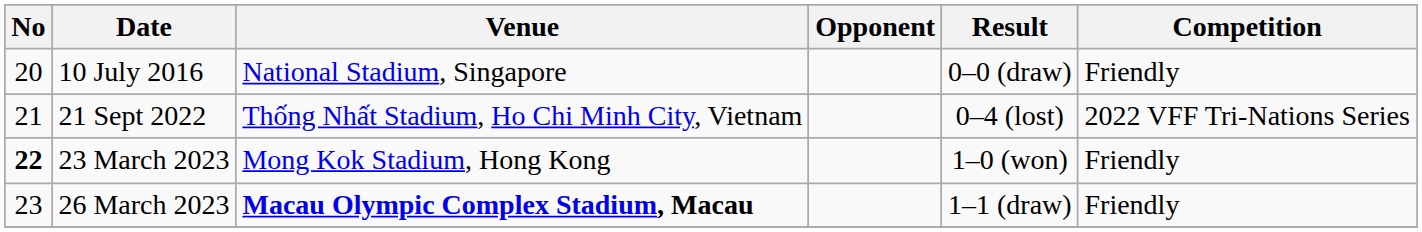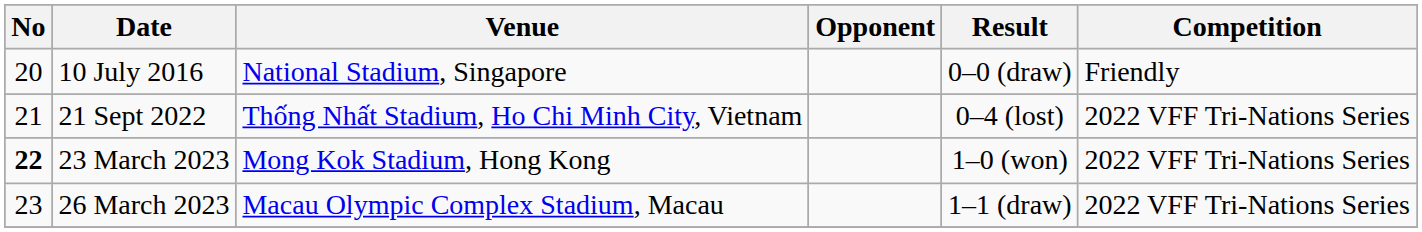 <table class="wikitable">
 <tr>
 <th>No</th>
 <th>Date</th>
 <th>Venue</th>
 <th>Opponent</th>
 <th>Result</th>
 <th>Competition</th>
 </tr>
 <tr>
 <td align=center>20</td>
 <td>10 July 2016</td>
 <td><a href='#'>National Stadium</a>, Singapore</td>
 <td></td>
 <td align=center>0–0 (draw)</td>
 <td>Friendly</td>
 </tr>
 <tr>
 <td align=center>21</td>
 <td>21 Sept 2022</td>
 <td><a href='#'>Thống Nhất Stadium</a>, <a href='#'>Ho Chi Minh City</a>, Vietnam</td>
 <td></td>
 <td align=center>0–4  (lost)</td>
 <td>2022 VFF Tri-Nations Series</td>
 </tr>
 <tr>
 <td align=center><strong>22</strong></td>
 <td>23 March 2023</td>
 <td><a href='#'>Mong Kok Stadium</a>, Hong Kong</td>
 <td></td>
 <td align=center>1–0 (won)</td>
-<td>Friendly</td>
+<td>2022 VFF Tri-Nations Series</td>
 </tr>
 <tr>
 <td align=center>23</td>
 <td>26 March 2023</td>
-<td><strong><a href='#'>Macau Olympic Complex Stadium</a>, Macau</strong></td>
+<td><a href='#'>Macau Olympic Complex Stadium</a>, Macau</td>
 <td></td>
 <td align=center>1–1 (draw)</td>
-<td>Friendly</td>
+<td>2022 VFF Tri-Nations Series</td>
 </tr>
 <tr>
 </tr>
 </table>
